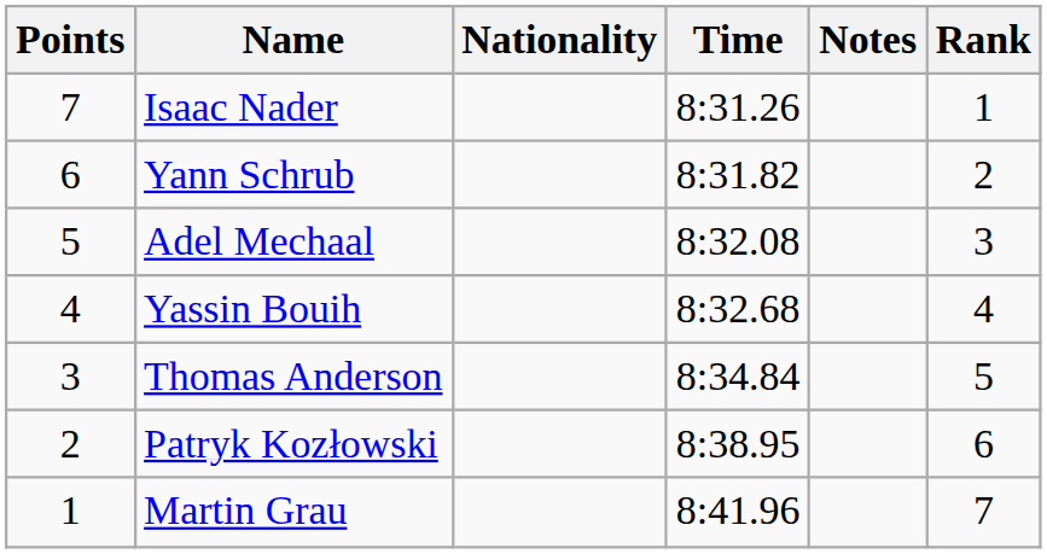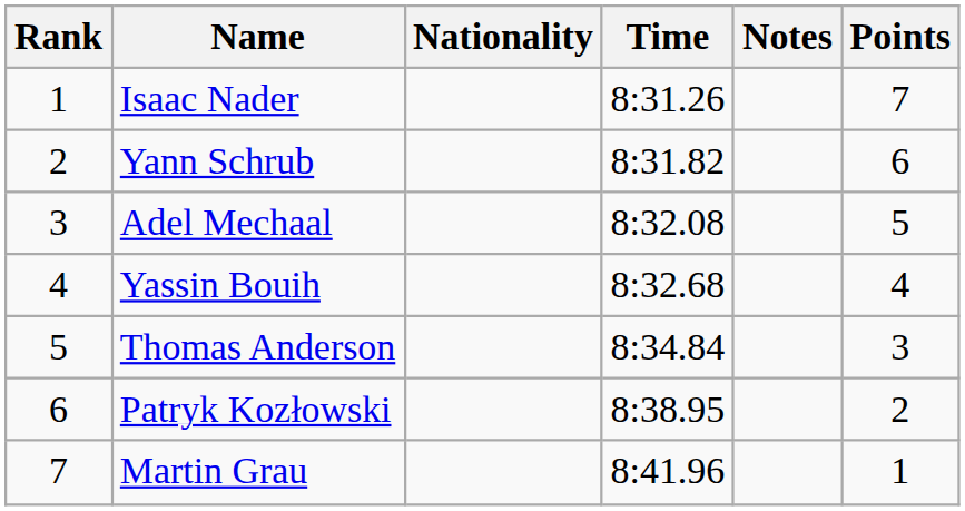 <table class="wikitable sortable" style="text-align:center; font-size:95%">
 <tr>
-<th>Points</th>
+<th>Rank</th>
 <th>Name</th>
 <th>Nationality</th>
 <th>Time</th>
 <th>Notes</th>
-<th>Rank</th>
+<th>Points</th>
 </tr>
 <tr>
-<td>7</td>
+<td>1</td>
 <td align=left><a href='#'>Isaac Nader</a></td>
 <td align=left></td>
 <td>8:31.26</td>
 <td></td>
-<td>1</td>
+<td>7</td>
 </tr>
 <tr>
-<td>6</td>
+<td>2</td>
 <td align=left><a href='#'>Yann Schrub</a></td>
 <td align=left></td>
 <td>8:31.82</td>
 <td></td>
-<td>2</td>
+<td>6</td>
 </tr>
 <tr>
-<td>5</td>
+<td>3</td>
 <td align=left><a href='#'>Adel Mechaal</a></td>
 <td align=left></td>
 <td>8:32.08</td>
 <td></td>
-<td>3</td>
+<td>5</td>
 </tr>
 <tr>
 <td>4</td>
 <td align=left><a href='#'>Yassin Bouih</a></td>
 <td align=left></td>
 <td>8:32.68</td>
 <td></td>
 <td>4</td>
 </tr>
 <tr>
-<td>3</td>
+<td>5</td>
 <td align=left><a href='#'>Thomas Anderson</a></td>
 <td align=left></td>
 <td>8:34.84</td>
 <td></td>
-<td>5</td>
+<td>3</td>
 </tr>
 <tr>
-<td>2</td>
+<td>6</td>
 <td align=left><a href='#'>Patryk Kozłowski</a></td>
 <td align=left></td>
 <td>8:38.95</td>
 <td></td>
-<td>6</td>
+<td>2</td>
 </tr>
 <tr>
-<td>1</td>
+<td>7</td>
 <td align=left><a href='#'>Martin Grau</a></td>
 <td align=left></td>
 <td>8:41.96</td>
 <td></td>
-<td>7</td>
+<td>1</td>
 </tr>
 </table>
